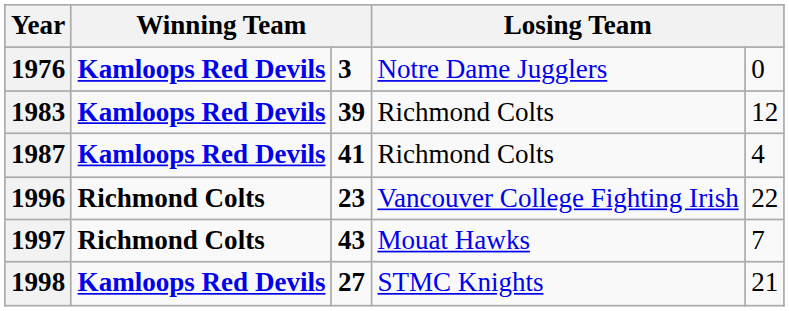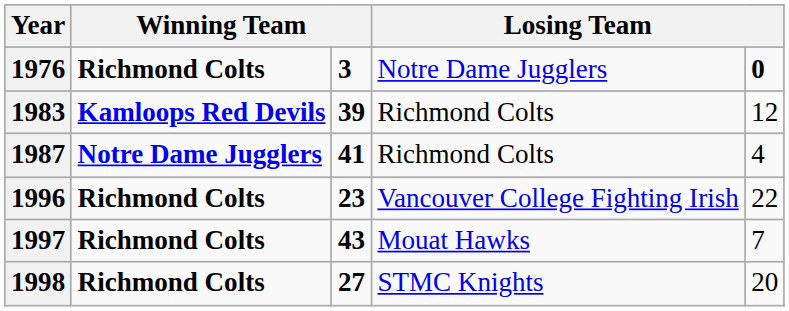 <table class="wikitable">
 <tr>
 <th>Year</th>
 <th colspan=2>Winning Team</th>
 <th colspan=2>Losing Team</th>
 </tr>
 <tr>
 <th>1976</th>
-<td><strong><a href='#'>Kamloops Red Devils</a></strong></td>
+<td><strong>Richmond Colts</strong></td>
 <td><strong>3</strong></td>
 <td><a href='#'>Notre Dame Jugglers</a></td>
-<td>0</td>
+<td><strong>0</strong></td>
 </tr>
 <tr>
 <th>1983</th>
 <td><strong><a href='#'>Kamloops Red Devils</a></strong></td>
 <td><strong>39</strong></td>
 <td>Richmond Colts</td>
 <td>12</td>
 </tr>
 <tr>
 <th>1987</th>
-<td><strong><a href='#'>Kamloops Red Devils</a></strong></td>
+<td><strong><a href='#'>Notre Dame Jugglers</a></strong></td>
 <td><strong>41</strong></td>
 <td>Richmond Colts</td>
 <td>4</td>
 </tr>
 <tr>
 <th>1996</th>
 <td><strong>Richmond Colts</strong></td>
 <td><strong>23</strong></td>
 <td><a href='#'>Vancouver College Fighting Irish</a></td>
 <td>22</td>
 </tr>
 <tr>
 <th>1997</th>
 <td><strong>Richmond Colts</strong></td>
 <td><strong>43</strong></td>
 <td><a href='#'>Mouat Hawks</a></td>
 <td>7</td>
 </tr>
 <tr>
 <th>1998</th>
-<td><strong><a href='#'>Kamloops Red Devils</a></strong></td>
+<td><strong>Richmond Colts</strong></td>
 <td><strong>27</strong></td>
 <td><a href='#'>STMC Knights</a></td>
-<td>21</td>
+<td>20</td>
 </tr>
 </table>
